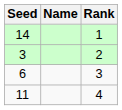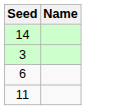 <table class="wikitable" style="text-align:center;">
 <tr>
 <th>Seed</th>
 <th>Name</th>
-<th>Rank</th>
 </tr>
 <tr bgcolor="#ccffcc">
 <td>14</td>
 <td align=left></td>
-<td>1</td>
 </tr>
 <tr bgcolor="#ccffcc">
 <td>3</td>
 <td align=left></td>
-<td>2</td>
 </tr>
 <tr>
 <td>6</td>
 <td align=left></td>
-<td>3</td>
 </tr>
 <tr>
 <td>11</td>
 <td align=left></td>
-<td>4</td>
 </tr>
 </table>
